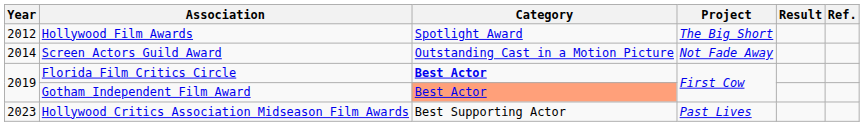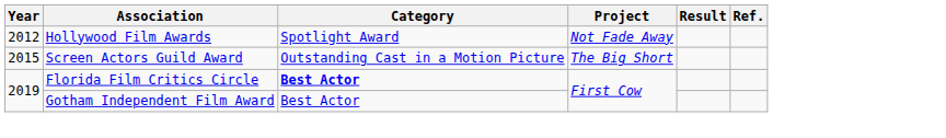 <table class="wikitable">
 <tr>
 <th>Year</th>
 <th>Association</th>
 <th>Category</th>
 <th>Project</th>
 <th>Result</th>
 <th>Ref.</th>
 </tr>
 <tr>
 <td>2012</td>
 <td><a href='#'>Hollywood Film Awards</a></td>
 <td><a href='#'>Spotlight Award</a></td>
-<td><em><a href='#'>The Big Short</a></em></td>
+<td><em><a href='#'>Not Fade Away</a></em></td>
 <td></td>
 <td></td>
 </tr>
 <tr>
-<td>2014</td>
+<td>2015</td>
 <td><a href='#'>Screen Actors Guild Award</a></td>
 <td><a href='#'>Outstanding Cast in a Motion Picture</a></td>
-<td><em><a href='#'>Not Fade Away</a></em></td>
+<td><em><a href='#'>The Big Short</a></em></td>
 <td></td>
 <td></td>
 </tr>
 <tr>
 <td rowspan=2>2019</td>
 <td><a href='#'>Florida Film Critics Circle</a></td>
 <td><strong><a href='#'>Best Actor</a></strong></td>
 <td rowspan=2><em><a href='#'>First Cow</a></em></td>
 <td></td>
 <td></td>
 </tr>
 <tr>
 <td><a href='#'>Gotham Independent Film Award</a></td>
-<td style="background: lightsalmon;"><a href='#'>Best Actor</a></td>
-<td></td>
-<td></td>
-</tr>
-<tr>
-<td>2023</td>
-<td><a href='#'>Hollywood Critics Association Midseason Film Awards</a></td>
-<td>Best Supporting Actor</td>
-<td><a href='#'><em>Past Lives</em></a></td>
+<td><a href='#'>Best Actor</a></td>
 <td></td>
 <td></td>
 </tr>
 </table>
